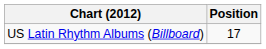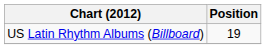 <table class="wikitable plainrowheaders" style="text-align:center;">
 <tr>
 <th scope="col">Chart (2012)</th>
 <th scope="col">Position</th>
 </tr>
 <tr>
 <td>US <a href='#'>Latin Rhythm Albums</a> (<em><a href='#'>Billboard</a></em>)</td>
-<td style="text-align:center;">17</td>
+<td style="text-align:center;">19</td>
 </tr>
 <tr>
 </tr>
 </table>
